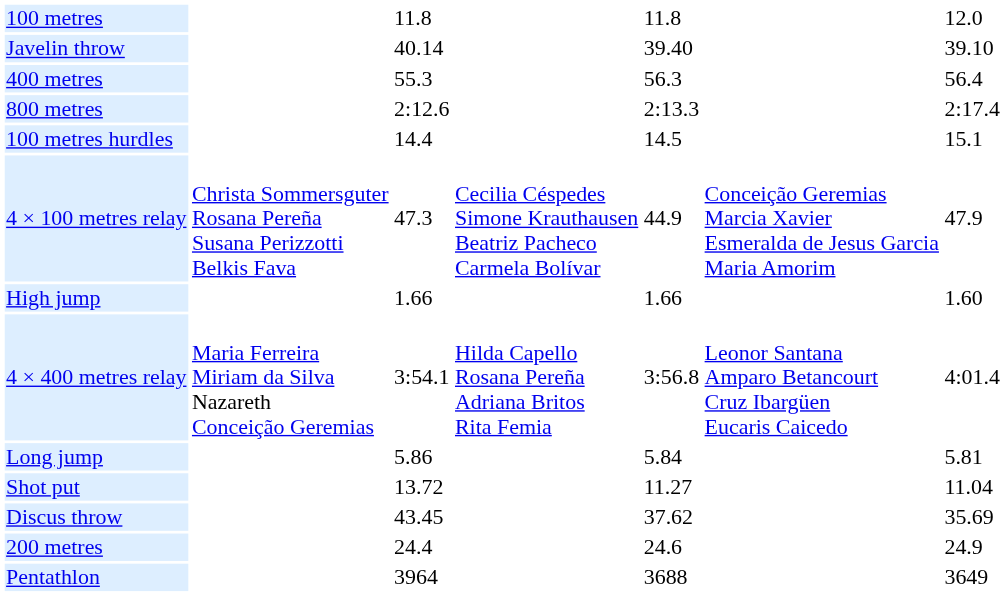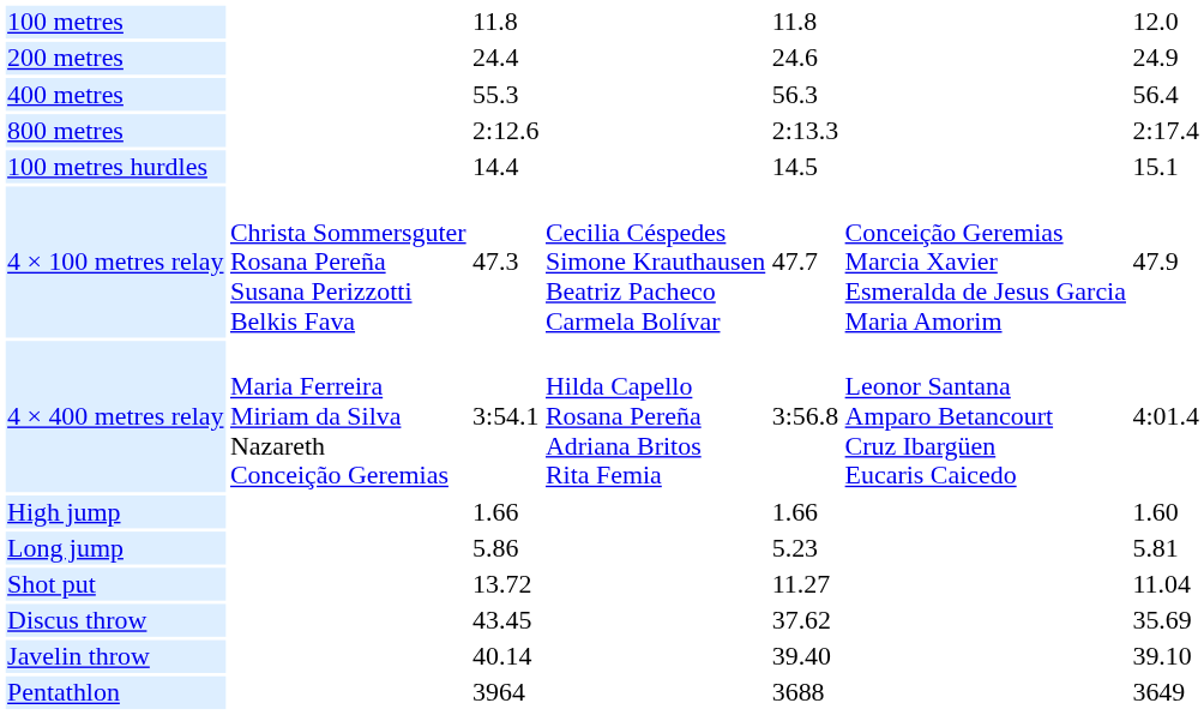 <table>
 <tr>
 <td bgcolor = DDEEFF><a href='#'>100 metres</a></td>
 <td></td>
 <td>11.8</td>
 <td></td>
 <td>11.8</td>
 <td></td>
 <td>12.0</td>
 </tr>
 <tr>
-<td bgcolor = DDEEFF><a href='#'>Javelin throw</a></td>
+<td bgcolor = DDEEFF><a href='#'>200 metres</a></td>
 <td></td>
-<td>40.14</td>
+<td>24.4</td>
 <td></td>
-<td>39.40</td>
+<td>24.6</td>
 <td></td>
-<td>39.10</td>
+<td>24.9</td>
 </tr>
 <tr>
 <td bgcolor = DDEEFF><a href='#'>400 metres</a></td>
 <td></td>
 <td>55.3</td>
 <td></td>
 <td>56.3</td>
 <td></td>
 <td>56.4</td>
 </tr>
 <tr>
 <td bgcolor = DDEEFF><a href='#'>800 metres</a></td>
 <td></td>
 <td>2:12.6</td>
 <td></td>
 <td>2:13.3</td>
 <td></td>
 <td>2:17.4</td>
 </tr>
 <tr>
 <td bgcolor = DDEEFF><a href='#'>100 metres hurdles</a></td>
 <td></td>
 <td>14.4</td>
 <td></td>
 <td>14.5</td>
 <td></td>
 <td>15.1</td>
 </tr>
 <tr>
 <td bgcolor = DDEEFF><a href='#'>4 × 100 metres relay</a></td>
 <td><br><a href='#'>Christa Sommersguter</a><br><a href='#'>Rosana Pereña</a><br><a href='#'>Susana Perizzotti</a><br><a href='#'>Belkis Fava</a></td>
 <td>47.3</td>
 <td><br><a href='#'>Cecilia Céspedes</a><br><a href='#'>Simone Krauthausen</a><br><a href='#'>Beatriz Pacheco</a><br><a href='#'>Carmela Bolívar</a></td>
-<td>44.9</td>
+<td>47.7</td>
 <td><br><a href='#'>Conceição Geremias</a><br><a href='#'>Marcia Xavier</a><br><a href='#'>Esmeralda de Jesus Garcia</a><br><a href='#'>Maria Amorim</a></td>
 <td>47.9</td>
+</tr>
+<tr>
+<td bgcolor = DDEEFF><a href='#'>4 × 400 metres relay</a></td>
+<td><br><a href='#'>Maria Ferreira</a><br><a href='#'>Miriam da Silva</a><br>Nazareth<br><a href='#'>Conceição Geremias</a></td>
+<td>3:54.1</td>
+<td><br><a href='#'>Hilda Capello</a><br><a href='#'>Rosana Pereña</a><br><a href='#'>Adriana Britos</a><br><a href='#'>Rita Femia</a></td>
+<td>3:56.8</td>
+<td><br><a href='#'>Leonor Santana</a><br><a href='#'>Amparo Betancourt</a><br><a href='#'>Cruz Ibargüen</a><br><a href='#'>Eucaris Caicedo</a></td>
+<td>4:01.4</td>
 </tr>
 <tr>
 <td bgcolor = DDEEFF><a href='#'>High jump</a></td>
 <td></td>
 <td>1.66</td>
 <td></td>
 <td>1.66</td>
 <td></td>
 <td>1.60</td>
 </tr>
 <tr>
-<td bgcolor = DDEEFF><a href='#'>4 × 400 metres relay</a></td>
-<td><br><a href='#'>Maria Ferreira</a><br><a href='#'>Miriam da Silva</a><br>Nazareth<br><a href='#'>Conceição Geremias</a></td>
-<td>3:54.1</td>
-<td><br><a href='#'>Hilda Capello</a><br><a href='#'>Rosana Pereña</a><br><a href='#'>Adriana Britos</a><br><a href='#'>Rita Femia</a></td>
-<td>3:56.8</td>
-<td><br><a href='#'>Leonor Santana</a><br><a href='#'>Amparo Betancourt</a><br><a href='#'>Cruz Ibargüen</a><br><a href='#'>Eucaris Caicedo</a></td>
-<td>4:01.4</td>
-</tr>
-<tr>
 <td bgcolor = DDEEFF><a href='#'>Long jump</a></td>
 <td></td>
 <td>5.86</td>
 <td></td>
-<td>5.84</td>
+<td>5.23</td>
 <td></td>
 <td>5.81</td>
 </tr>
 <tr>
 <td bgcolor = DDEEFF><a href='#'>Shot put</a></td>
 <td></td>
 <td>13.72</td>
 <td></td>
 <td>11.27</td>
 <td></td>
 <td>11.04</td>
 </tr>
 <tr>
 <td bgcolor = DDEEFF><a href='#'>Discus throw</a></td>
 <td></td>
 <td>43.45</td>
 <td></td>
 <td>37.62</td>
 <td></td>
 <td>35.69</td>
 </tr>
 <tr>
-<td bgcolor = DDEEFF><a href='#'>200 metres</a></td>
+<td bgcolor = DDEEFF><a href='#'>Javelin throw</a></td>
 <td></td>
-<td>24.4</td>
+<td>40.14</td>
 <td></td>
-<td>24.6</td>
+<td>39.40</td>
 <td></td>
-<td>24.9</td>
+<td>39.10</td>
 </tr>
 <tr>
 <td bgcolor = DDEEFF><a href='#'>Pentathlon</a></td>
 <td></td>
 <td>3964</td>
 <td></td>
 <td>3688</td>
 <td></td>
 <td>3649</td>
 </tr>
 </table>
